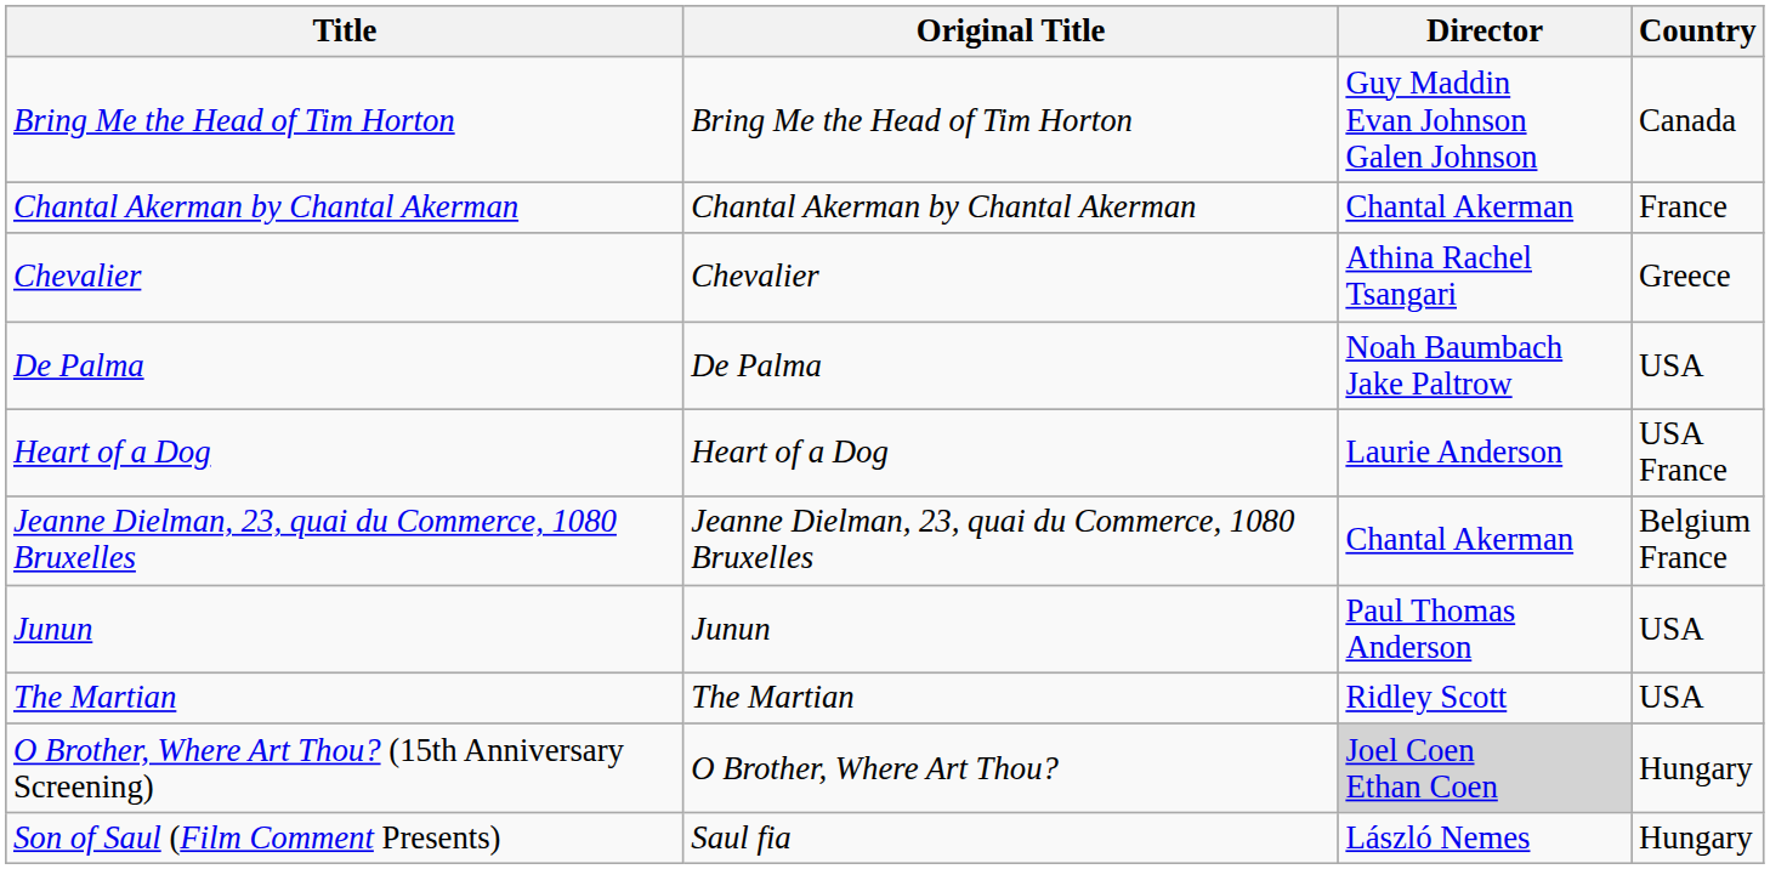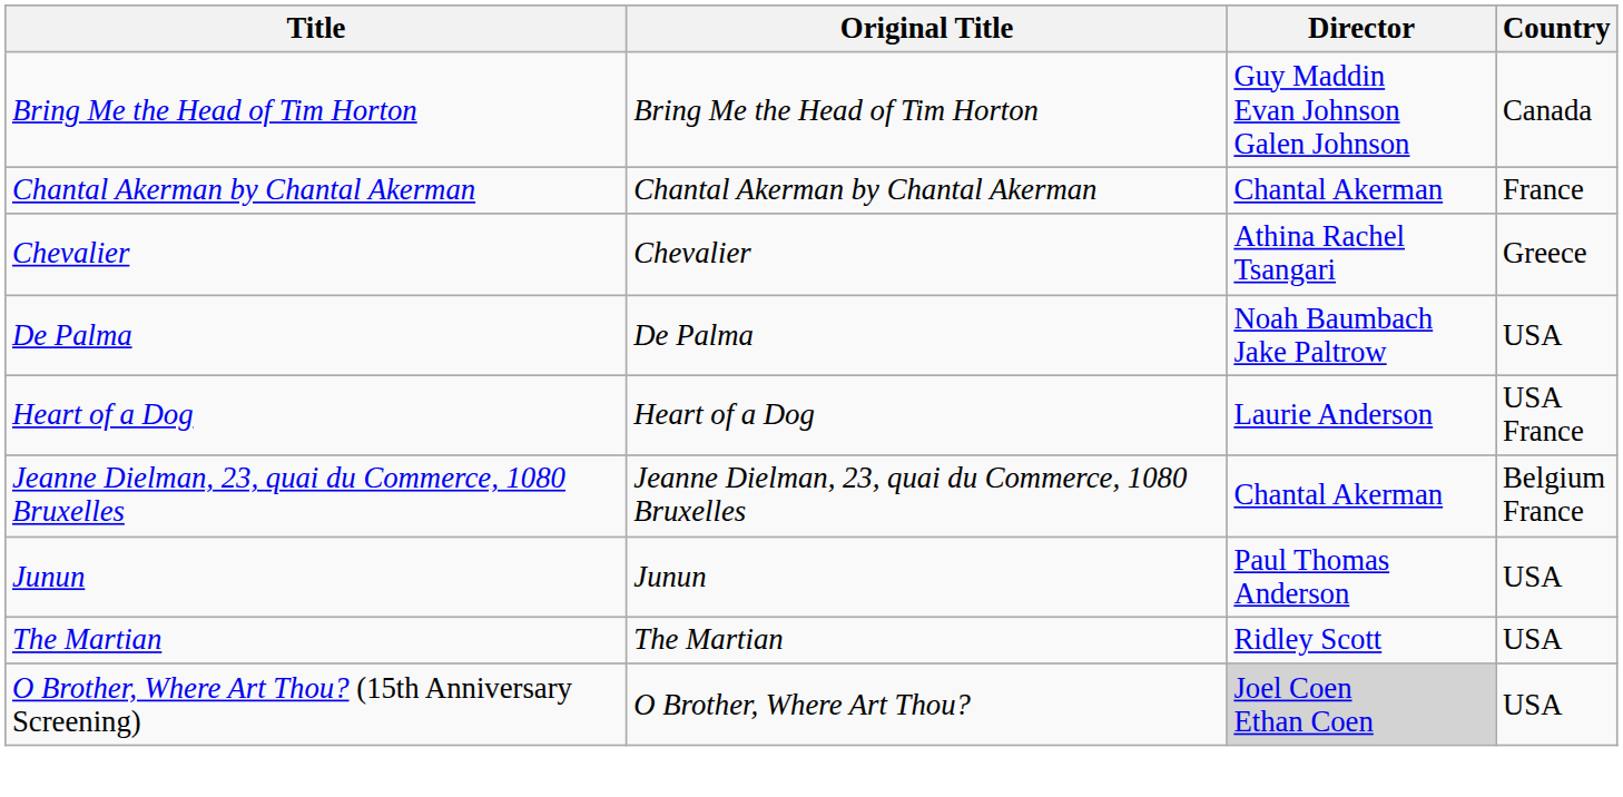 <table class="wikitable">
 <tr>
 <th>Title</th>
 <th>Original Title</th>
 <th>Director</th>
 <th>Country</th>
 </tr>
 <tr>
 <td><em><a href='#'>Bring Me the Head of Tim Horton</a></em></td>
 <td><em>Bring Me the Head of Tim Horton</em></td>
 <td><a href='#'>Guy Maddin</a><br><a href='#'>Evan Johnson</a><br><a href='#'>Galen Johnson</a></td>
 <td>Canada</td>
 </tr>
 <tr>
 <td><em><a href='#'>Chantal Akerman by Chantal Akerman</a></em></td>
 <td><em>Chantal Akerman by Chantal Akerman</em></td>
 <td><a href='#'>Chantal Akerman</a></td>
 <td>France</td>
 </tr>
 <tr>
 <td><em><a href='#'>Chevalier</a></em></td>
 <td><em>Chevalier</em></td>
 <td><a href='#'>Athina Rachel Tsangari</a></td>
 <td>Greece</td>
 </tr>
 <tr>
 <td><em><a href='#'>De Palma</a></em></td>
 <td><em>De Palma</em></td>
 <td><a href='#'>Noah Baumbach</a><br><a href='#'>Jake Paltrow</a></td>
 <td>USA</td>
 </tr>
 <tr>
 <td><em><a href='#'>Heart of a Dog</a></em></td>
 <td><em>Heart of a Dog</em></td>
 <td><a href='#'>Laurie Anderson</a></td>
 <td>USA<br>France</td>
 </tr>
 <tr>
 <td><em><a href='#'>Jeanne Dielman, 23, quai du Commerce, 1080 Bruxelles</a></em></td>
 <td><em>Jeanne Dielman, 23, quai du Commerce, 1080 Bruxelles</em></td>
 <td><a href='#'>Chantal Akerman</a></td>
 <td>Belgium<br>France</td>
 </tr>
 <tr>
 <td><em><a href='#'>Junun</a></em></td>
 <td><em>Junun</em></td>
 <td><a href='#'>Paul Thomas Anderson</a></td>
 <td>USA</td>
 </tr>
 <tr>
 <td><em><a href='#'>The Martian</a></em></td>
 <td><em>The Martian</em></td>
 <td><a href='#'>Ridley Scott</a></td>
 <td>USA</td>
 </tr>
 <tr>
 <td><em><a href='#'>O Brother, Where Art Thou?</a></em> (15th Anniversary Screening)</td>
 <td><em>O Brother, Where Art Thou?</em></td>
 <td style="background: lightgrey;"><a href='#'>Joel Coen<br>Ethan Coen</a></td>
-<td>Hungary</td>
-</tr>
-<tr>
-<td><em><a href='#'>Son of Saul</a></em> (<em><a href='#'>Film Comment</a></em> Presents)</td>
-<td><em>Saul fia</em></td>
-<td><a href='#'>László Nemes</a></td>
-<td>Hungary</td>
+<td>USA</td>
 </tr>
 </table>
